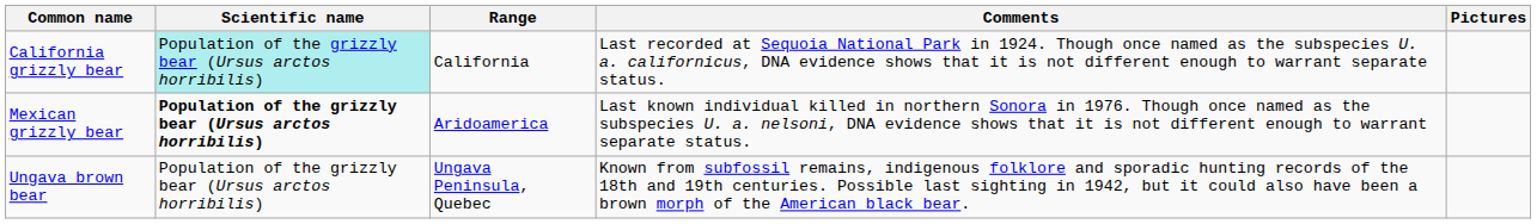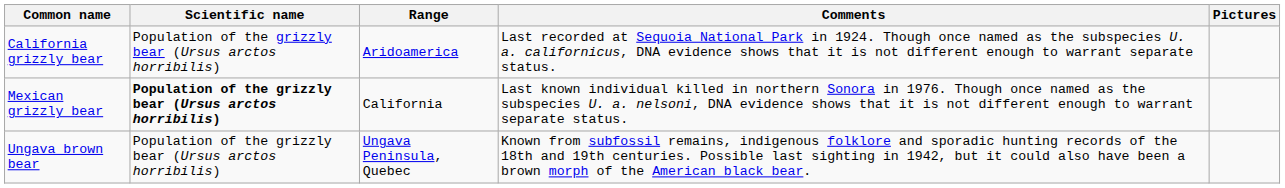 <table class="wikitable">
 <tr>
 <th>Common name</th>
 <th>Scientific name</th>
 <th>Range</th>
 <th class="unsortable">Comments</th>
 <th class="unsortable">Pictures</th>
 </tr>
 <tr>
 <td><a href='#'>California grizzly bear</a></td>
-<td style="background: paleturquoise;">Population of the <a href='#'>grizzly bear</a> (<em>Ursus arctos horribilis</em>)</td>
-<td>California</td>
+<td>Population of the <a href='#'>grizzly bear</a> (<em>Ursus arctos horribilis</em>)</td>
+<td><a href='#'>Aridoamerica</a></td>
 <td>Last recorded at <a href='#'>Sequoia National Park</a> in 1924. Though once named as the subspecies <em>U. a. californicus</em>, DNA evidence shows that it is not different enough to warrant separate status.</td>
 <td></td>
 </tr>
 <tr>
 <td><a href='#'>Mexican grizzly bear</a></td>
 <td><strong>Population of the grizzly bear (<em>Ursus arctos horribilis</em>)</strong></td>
-<td><a href='#'>Aridoamerica</a></td>
+<td>California</td>
 <td>Last known individual killed in northern <a href='#'>Sonora</a> in 1976. Though once named as the subspecies <em>U. a. nelsoni</em>, DNA evidence shows that it is not different enough to warrant separate status.</td>
 <td></td>
 </tr>
 <tr>
 <td><a href='#'>Ungava brown bear</a></td>
 <td>Population of the grizzly bear (<em>Ursus arctos horribilis</em>)</td>
 <td><a href='#'>Ungava Peninsula</a>, Quebec</td>
 <td>Known from <a href='#'>subfossil</a> remains, indigenous <a href='#'>folklore</a> and sporadic hunting records of the 18th and 19th centuries. Possible last sighting in 1942, but it could also have been a brown <a href='#'>morph</a> of the <a href='#'>American black bear</a>.</td>
 <td></td>
 </tr>
 </table>
